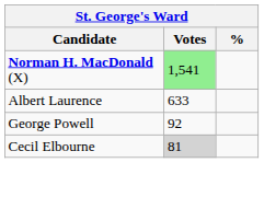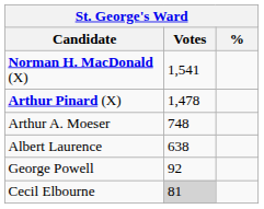 <table class="wikitable">
 <tr>
 <th colspan="3"><a href='#'>St. George's Ward</a></th>
 </tr>
 <tr>
 <th style="width: 170px">Candidate</th>
 <th style="width: 50px">Votes</th>
 <th style="width: 40px">%</th>
 </tr>
 <tr>
 <td><strong><a href='#'>Norman H. MacDonald</a></strong> (X)</td>
-<td style="background: lightgreen;">1,541</td>
+<td>1,541</td>
+<td></td>
+</tr>
+<tr>
+<td><strong><a href='#'>Arthur Pinard</a></strong> (X)</td>
+<td>1,478</td>
+<td></td>
+</tr>
+<tr>
+<td>Arthur A. Moeser</td>
+<td>748</td>
 <td></td>
 </tr>
 <tr>
 <td>Albert Laurence</td>
-<td>633</td>
+<td>638</td>
 <td></td>
 </tr>
 <tr>
 <td>George Powell</td>
 <td>92</td>
 <td></td>
 </tr>
 <tr>
 <td>Cecil Elbourne</td>
 <td style="background: lightgrey;">81</td>
 <td></td>
 </tr>
 </table>
